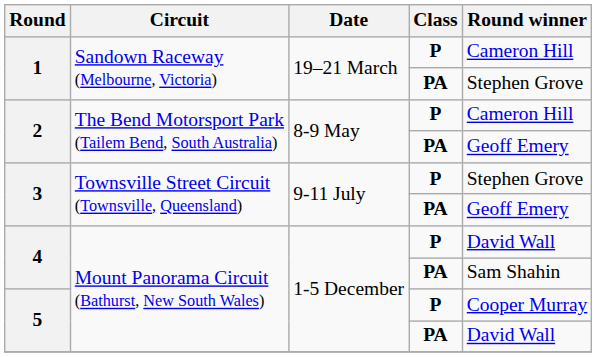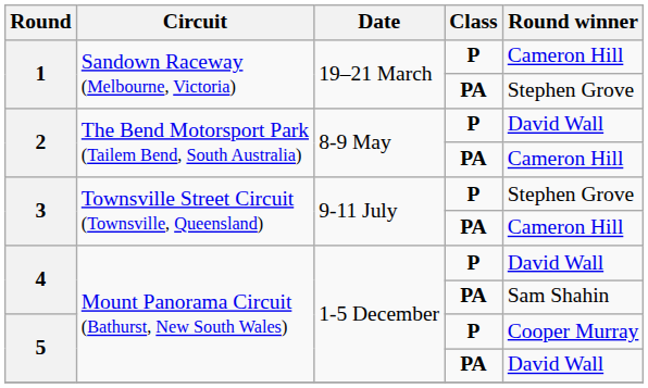 <table class="wikitable" style="font-size: 87%">
 <tr>
 <th>Round</th>
 <th>Circuit</th>
 <th>Date</th>
 <th>Class</th>
 <th>Round winner</th>
 </tr>
 <tr>
 <th rowspan=2>1</th>
 <td rowspan=2> <a href='#'>Sandown Raceway</a><br><small>(<a href='#'>Melbourne</a>, <a href='#'>Victoria</a>)</small></td>
 <td rowspan=2>19–21 March</td>
 <td align=center><strong><span>P</span></strong></td>
 <td> <a href='#'>Cameron Hill</a></td>
 </tr>
 <tr>
 <td align=center><strong><span>PA</span></strong></td>
 <td> Stephen Grove</td>
 </tr>
 <tr>
 <th rowspan=2>2</th>
 <td rowspan=2> <a href='#'>The Bend Motorsport Park</a><br><small>(<a href='#'>Tailem Bend</a>, <a href='#'>South Australia</a>)</small></td>
 <td rowspan=2>8-9 May</td>
 <td align=center><strong><span>P</span></strong></td>
-<td> <a href='#'>Cameron Hill</a></td>
+<td> <a href='#'>David Wall</a></td>
 </tr>
 <tr>
 <td align=center><strong><span>PA</span></strong></td>
-<td> <a href='#'>Geoff Emery</a></td>
+<td> <a href='#'>Cameron Hill</a></td>
 </tr>
 <tr>
 <th rowspan=2>3</th>
 <td rowspan=2> <a href='#'>Townsville Street Circuit</a><br><small>(<a href='#'>Townsville</a>, <a href='#'>Queensland</a>)</small></td>
 <td rowspan=2>9-11 July</td>
 <td align=center><strong><span>P</span></strong></td>
 <td> Stephen Grove</td>
 </tr>
 <tr>
 <td align=center><strong><span>PA</span></strong></td>
-<td> <a href='#'>Geoff Emery</a></td>
+<td> <a href='#'>Cameron Hill</a></td>
 </tr>
 <tr>
 <th rowspan=2>4</th>
 <td rowspan=4> <a href='#'>Mount Panorama Circuit</a><br><small>(<a href='#'>Bathurst</a>, <a href='#'>New South Wales</a>)</small></td>
 <td rowspan=4>1-5 December</td>
 <td align=center><strong><span>P</span></strong></td>
 <td> <a href='#'>David Wall</a></td>
 </tr>
 <tr>
 <td align=center><strong><span>PA</span></strong></td>
 <td> Sam Shahin</td>
 </tr>
 <tr>
 <th rowspan=2>5</th>
 <td align=center><strong><span>P</span></strong></td>
 <td> <a href='#'>Cooper Murray</a></td>
 </tr>
 <tr>
 <td align=center><strong><span>PA</span></strong></td>
 <td> <a href='#'>David Wall</a></td>
 </tr>
 <tr>
 </tr>
 </table>
